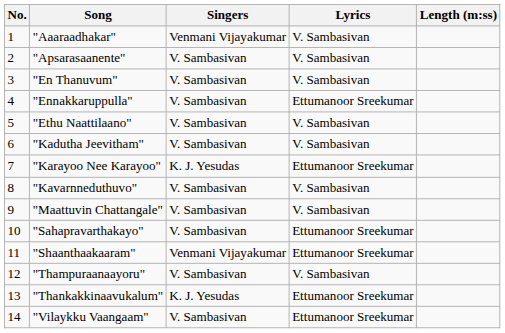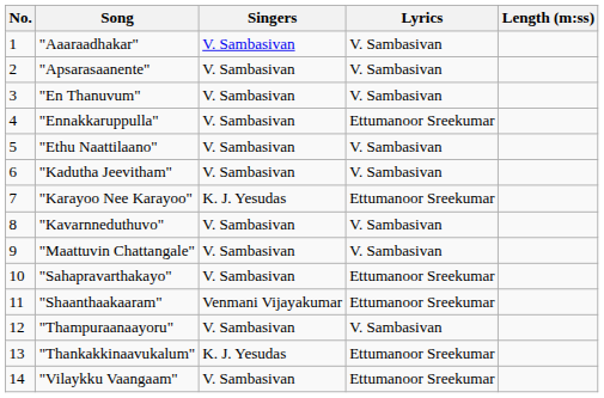 <table class="wikitable" style="font-size:95%;">
 <tr>
 <th>No.</th>
 <th>Song</th>
 <th>Singers</th>
 <th>Lyrics</th>
 <th>Length (m:ss)</th>
 </tr>
 <tr>
 <td>1</td>
 <td>"Aaaraadhakar"</td>
-<td>Venmani Vijayakumar</td>
+<td><a href='#'>V. Sambasivan</a></td>
 <td>V. Sambasivan</td>
 <td></td>
 </tr>
 <tr>
 <td>2</td>
 <td>"Apsarasaanente"</td>
 <td>V. Sambasivan</td>
 <td>V. Sambasivan</td>
 <td></td>
 </tr>
 <tr>
 <td>3</td>
 <td>"En Thanuvum"</td>
 <td>V. Sambasivan</td>
 <td>V. Sambasivan</td>
 <td></td>
 </tr>
 <tr>
 <td>4</td>
 <td>"Ennakkaruppulla"</td>
 <td>V. Sambasivan</td>
 <td>Ettumanoor Sreekumar</td>
 <td></td>
 </tr>
 <tr>
 <td>5</td>
 <td>"Ethu Naattilaano"</td>
 <td>V. Sambasivan</td>
 <td>V. Sambasivan</td>
 <td></td>
 </tr>
 <tr>
 <td>6</td>
 <td>"Kadutha Jeevitham"</td>
 <td>V. Sambasivan</td>
 <td>V. Sambasivan</td>
 <td></td>
 </tr>
 <tr>
 <td>7</td>
 <td>"Karayoo Nee Karayoo"</td>
 <td>K. J. Yesudas</td>
 <td>Ettumanoor Sreekumar</td>
 <td></td>
 </tr>
 <tr>
 <td>8</td>
 <td>"Kavarnneduthuvo"</td>
 <td>V. Sambasivan</td>
 <td>V. Sambasivan</td>
 <td></td>
 </tr>
 <tr>
 <td>9</td>
 <td>"Maattuvin Chattangale"</td>
 <td>V. Sambasivan</td>
 <td>V. Sambasivan</td>
 <td></td>
 </tr>
 <tr>
 <td>10</td>
 <td>"Sahapravarthakayo"</td>
 <td>V. Sambasivan</td>
 <td>Ettumanoor Sreekumar</td>
 <td></td>
 </tr>
 <tr>
 <td>11</td>
 <td>"Shaanthaakaaram"</td>
 <td>Venmani Vijayakumar</td>
 <td>Ettumanoor Sreekumar</td>
 <td></td>
 </tr>
 <tr>
 <td>12</td>
 <td>"Thampuraanaayoru"</td>
 <td>V. Sambasivan</td>
 <td>V. Sambasivan</td>
 <td></td>
 </tr>
 <tr>
 <td>13</td>
 <td>"Thankakkinaavukalum"</td>
 <td>K. J. Yesudas</td>
 <td>Ettumanoor Sreekumar</td>
 <td></td>
 </tr>
 <tr>
 <td>14</td>
 <td>"Vilaykku Vaangaam"</td>
 <td>V. Sambasivan</td>
 <td>Ettumanoor Sreekumar</td>
 <td></td>
 </tr>
 </table>
